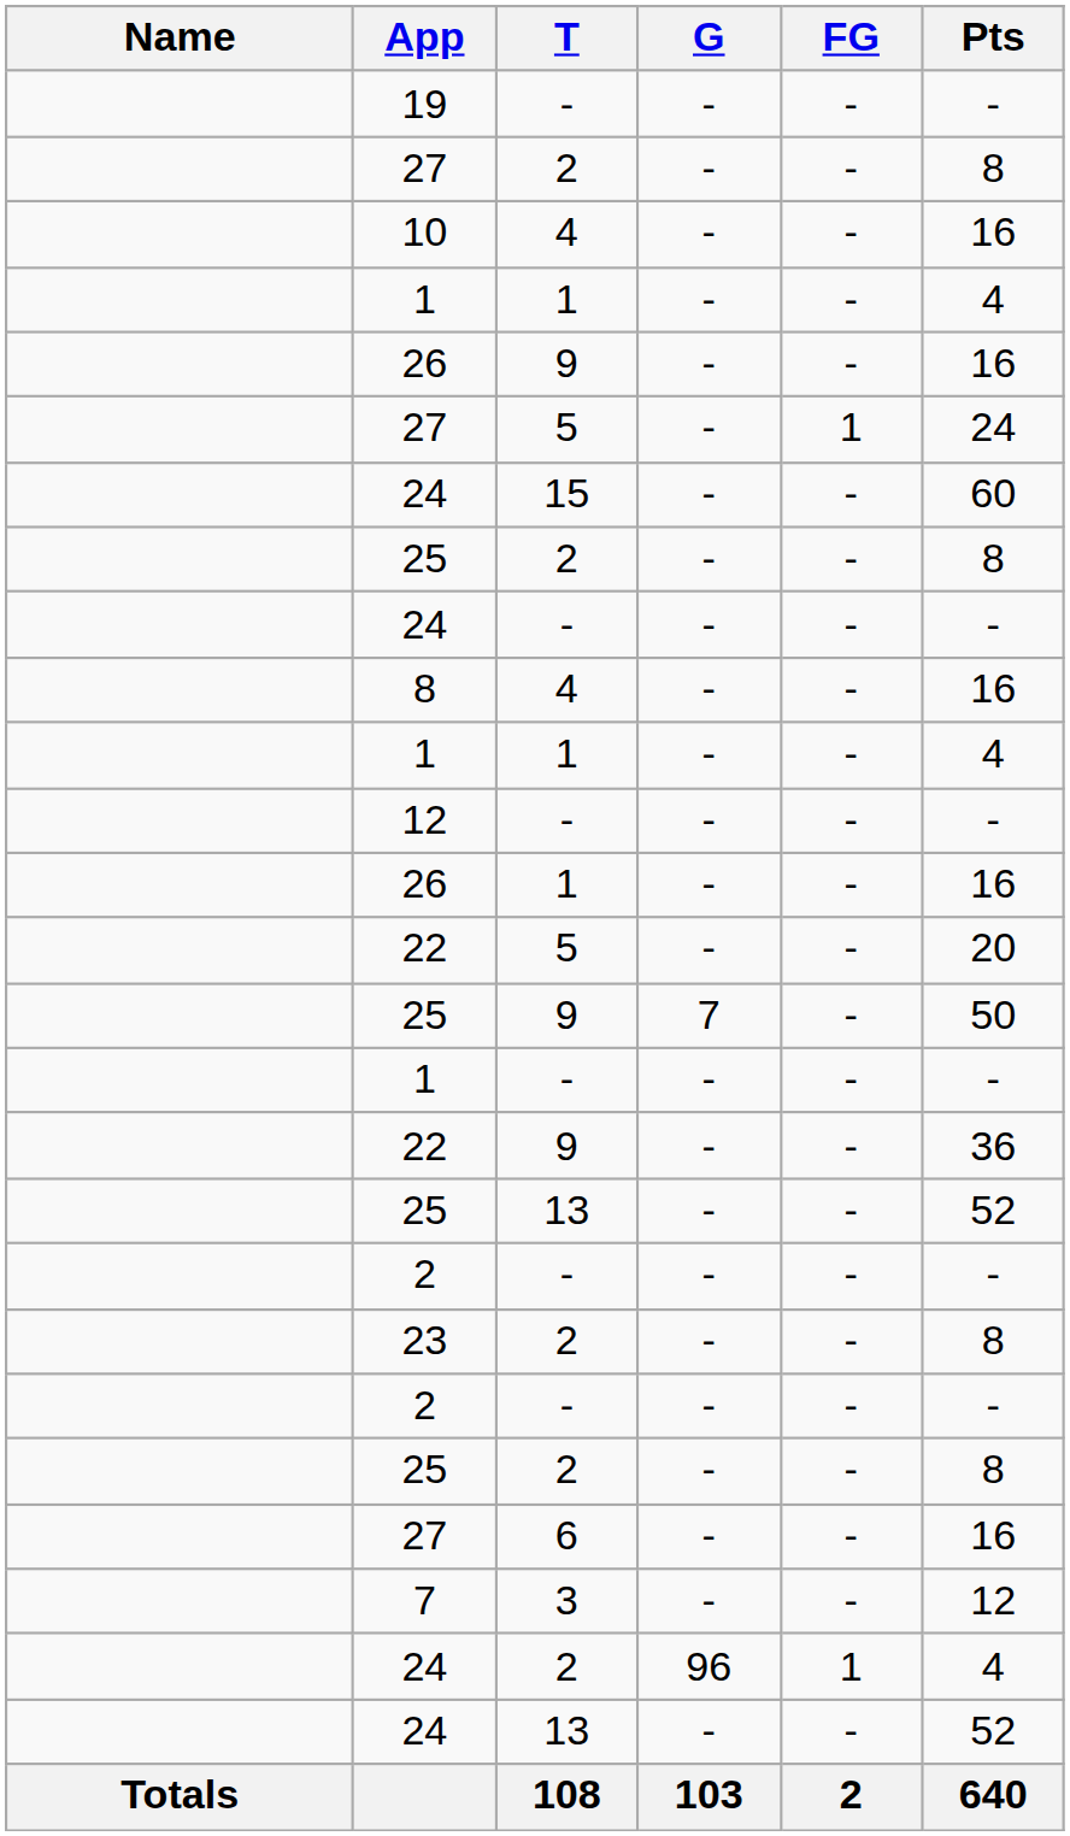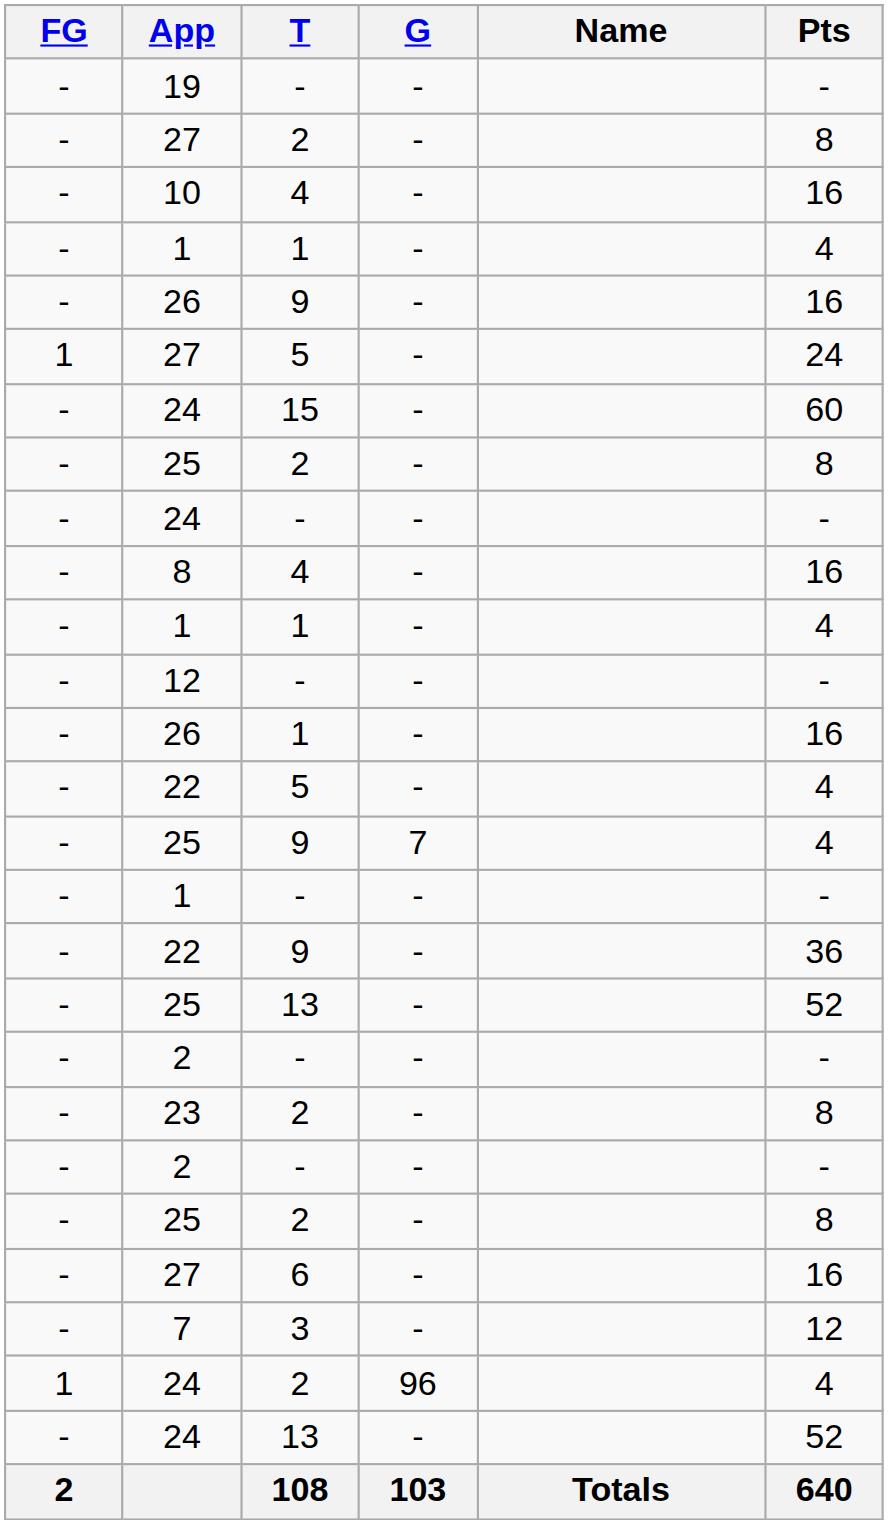 <table class="wikitable sortable" style="text-align: center;">
 <tr>
-<th style="width:8em">Name</th>
+<th style="width:3em"><a href='#'>FG</a></th>
 <th style="width:3em"><a href='#'>App</a></th>
 <th style="width:3em"><a href='#'>T</a></th>
 <th style="width:3em"><a href='#'>G</a></th>
-<th style="width:3em"><a href='#'>FG</a></th>
+<th style="width:8em">Name</th>
 <th style="width:3em">Pts</th>
 </tr>
 <tr>
-<td style="text-align:left;"></td>
+<td>-</td>
 <td>19</td>
 <td>-</td>
 <td>-</td>
-<td>-</td>
+<td style="text-align:left;"></td>
 <td>-</td>
 </tr>
 <tr>
-<td style="text-align:left;"></td>
+<td>-</td>
 <td>27</td>
 <td>2</td>
 <td>-</td>
-<td>-</td>
+<td style="text-align:left;"></td>
 <td>8</td>
 </tr>
 <tr>
-<td style="text-align:left;"></td>
+<td>-</td>
 <td>10</td>
 <td>4</td>
 <td>-</td>
-<td>-</td>
+<td style="text-align:left;"></td>
 <td>16</td>
 </tr>
 <tr>
-<td style="text-align:left;"></td>
+<td>-</td>
 <td>1</td>
 <td>1</td>
 <td>-</td>
-<td>-</td>
+<td style="text-align:left;"></td>
 <td>4</td>
 </tr>
 <tr>
-<td style="text-align:left;"></td>
+<td>-</td>
 <td>26</td>
 <td>9</td>
 <td>-</td>
-<td>-</td>
+<td style="text-align:left;"></td>
 <td>16</td>
 </tr>
 <tr>
-<td style="text-align:left;"></td>
+<td>1</td>
 <td>27</td>
 <td>5</td>
 <td>-</td>
-<td>1</td>
+<td style="text-align:left;"></td>
 <td>24</td>
 </tr>
 <tr>
-<td style="text-align:left;"></td>
+<td>-</td>
 <td>24</td>
 <td>15</td>
 <td>-</td>
-<td>-</td>
+<td style="text-align:left;"></td>
 <td>60</td>
 </tr>
 <tr>
-<td style="text-align:left;"></td>
+<td>-</td>
 <td>25</td>
 <td>2</td>
 <td>-</td>
-<td>-</td>
+<td style="text-align:left;"></td>
 <td>8</td>
 </tr>
 <tr>
-<td style="text-align:left;"></td>
+<td>-</td>
 <td>24</td>
 <td>-</td>
 <td>-</td>
-<td>-</td>
+<td style="text-align:left;"></td>
 <td>-</td>
 </tr>
 <tr ff>
-<td style="text-align:left;"></td>
+<td>-</td>
 <td>8</td>
 <td>4</td>
 <td>-</td>
-<td>-</td>
+<td style="text-align:left;"></td>
 <td>16</td>
 </tr>
 <tr>
-<td style="text-align:left;"></td>
+<td>-</td>
 <td>1</td>
 <td>1</td>
 <td>-</td>
-<td>-</td>
+<td style="text-align:left;"></td>
 <td>4</td>
 </tr>
 <tr>
-<td style="text-align:left;"></td>
+<td>-</td>
 <td>12</td>
 <td>-</td>
 <td>-</td>
-<td>-</td>
+<td style="text-align:left;"></td>
 <td>-</td>
 </tr>
 <tr>
-<td style="text-align:left;"></td>
+<td>-</td>
 <td>26</td>
 <td>1</td>
 <td>-</td>
-<td>-</td>
+<td style="text-align:left;"></td>
 <td>16</td>
 </tr>
 <tr>
-<td style="text-align:left;"></td>
+<td>-</td>
 <td>22</td>
 <td>5</td>
 <td>-</td>
-<td>-</td>
-<td>20</td>
+<td style="text-align:left;"></td>
+<td>4</td>
 </tr>
 <tr>
-<td style="text-align:left;"></td>
+<td>-</td>
 <td>25</td>
 <td>9</td>
 <td>7</td>
-<td>-</td>
-<td>50</td>
+<td style="text-align:left;"></td>
+<td>4</td>
 </tr>
 <tr>
-<td style="text-align:left;"></td>
+<td>-</td>
 <td>1</td>
 <td>-</td>
 <td>-</td>
-<td>-</td>
+<td style="text-align:left;"></td>
 <td>-</td>
 </tr>
 <tr>
-<td style="text-align:left;"></td>
+<td>-</td>
 <td>22</td>
 <td>9</td>
 <td>-</td>
-<td>-</td>
+<td style="text-align:left;"></td>
 <td>36</td>
 </tr>
 <tr>
-<td style="text-align:left;"></td>
+<td>-</td>
 <td>25</td>
 <td>13</td>
 <td>-</td>
-<td>-</td>
+<td style="text-align:left;"></td>
 <td>52</td>
 </tr>
 <tr>
-<td style="text-align:left;"></td>
+<td>-</td>
 <td>2</td>
 <td>-</td>
 <td>-</td>
-<td>-</td>
+<td style="text-align:left;"></td>
 <td>-</td>
 </tr>
 <tr>
-<td style="text-align:left;"></td>
+<td>-</td>
 <td>23</td>
 <td>2</td>
 <td>-</td>
-<td>-</td>
+<td style="text-align:left;"></td>
 <td>8</td>
 </tr>
 <tr>
-<td style="text-align:left;"></td>
+<td>-</td>
 <td>2</td>
 <td>-</td>
 <td>-</td>
-<td>-</td>
+<td style="text-align:left;"></td>
 <td>-</td>
 </tr>
 <tr>
-<td style="text-align:left;"></td>
+<td>-</td>
 <td>25</td>
 <td>2</td>
 <td>-</td>
-<td>-</td>
+<td style="text-align:left;"></td>
 <td>8</td>
 </tr>
 <tr>
-<td style="text-align:left;"></td>
+<td>-</td>
 <td>27</td>
 <td>6</td>
 <td>-</td>
-<td>-</td>
+<td style="text-align:left;"></td>
 <td>16</td>
 </tr>
 <tr>
-<td style="text-align:left;"></td>
+<td>-</td>
 <td>7</td>
 <td>3</td>
 <td>-</td>
-<td>-</td>
+<td style="text-align:left;"></td>
 <td>12</td>
 </tr>
 <tr>
-<td style="text-align:left;"></td>
+<td>1</td>
 <td>24</td>
 <td>2</td>
 <td>96</td>
-<td>1</td>
+<td style="text-align:left;"></td>
 <td>4</td>
 </tr>
 <tr>
-<td style="text-align:left;"></td>
+<td>-</td>
 <td>24</td>
 <td>13</td>
 <td>-</td>
-<td>-</td>
+<td style="text-align:left;"></td>
 <td>52</td>
 </tr>
 <tr class="sortbottom">
-<th>Totals</th>
+<th>2</th>
 <th></th>
 <th>108</th>
 <th>103</th>
-<th>2</th>
+<th>Totals</th>
 <th>640</th>
 </tr>
 </table>
